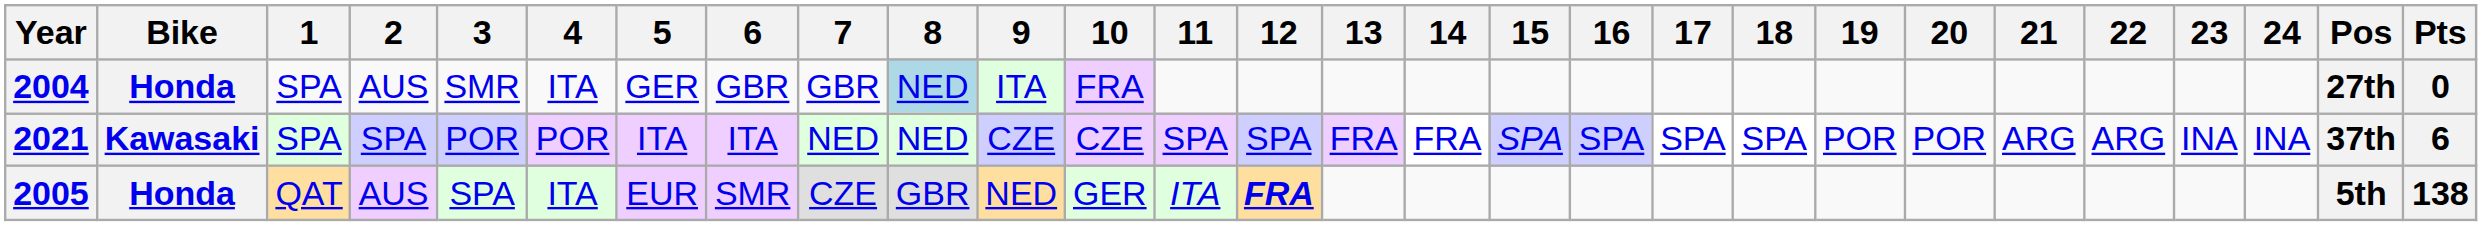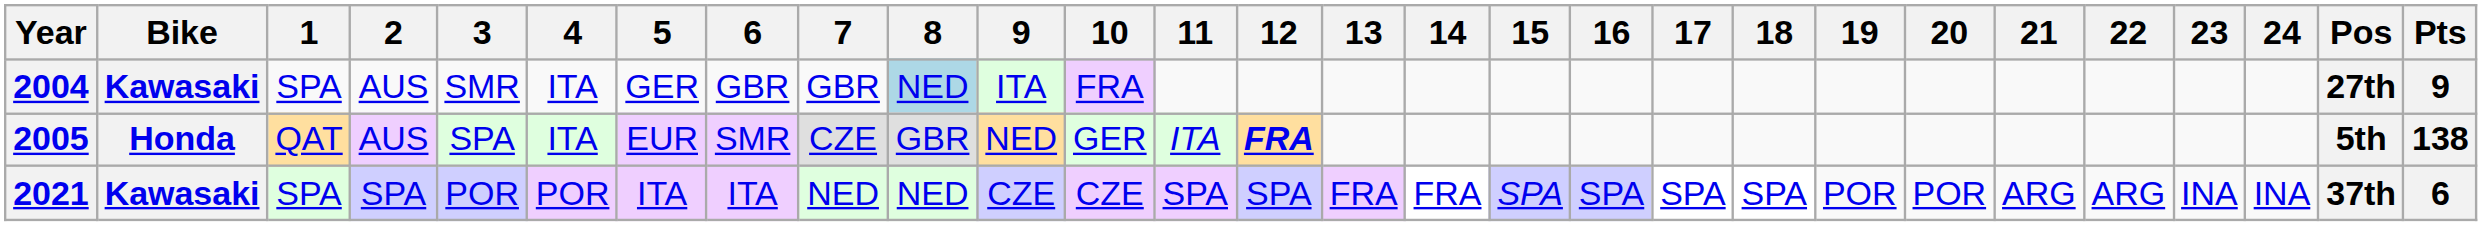 <table class="wikitable" style="text-align:center; font-size:90%">
 <tr>
 <th>Year</th>
 <th>Bike</th>
 <th>1</th>
 <th>2</th>
 <th>3</th>
 <th>4</th>
 <th>5</th>
 <th>6</th>
 <th>7</th>
 <th>8</th>
 <th>9</th>
 <th>10</th>
 <th>11</th>
 <th>12</th>
 <th>13</th>
 <th>14</th>
 <th>15</th>
 <th>16</th>
 <th>17</th>
 <th>18</th>
 <th>19</th>
 <th>20</th>
 <th>21</th>
 <th>22</th>
 <th>23</th>
 <th>24</th>
 <th>Pos</th>
 <th>Pts</th>
 </tr>
 <tr>
 <th><a href='#'>2004</a></th>
-<th><a href='#'>Honda</a></th>
+<th><a href='#'>Kawasaki</a></th>
 <td><a href='#'>SPA</a></td>
 <td><a href='#'>AUS</a></td>
 <td><a href='#'>SMR</a></td>
 <td><a href='#'>ITA</a></td>
 <td><a href='#'>GER</a></td>
 <td><a href='#'>GBR</a></td>
 <td><a href='#'>GBR</a></td>
 <td style="background: lightblue;"><a href='#'>NED</a></td>
 <td style="background:#DFFFDF;"><a href='#'>ITA</a><br></td>
 <td style="background:#EFCFFF;"><a href='#'>FRA</a><br></td>
 <td></td>
 <td></td>
 <td></td>
 <td></td>
 <td></td>
 <td></td>
 <td></td>
 <td></td>
 <td></td>
 <td></td>
 <td></td>
 <td></td>
 <td></td>
 <td></td>
 <th>27th</th>
-<th>0</th>
+<th>9</th>
+</tr>
+<tr>
+<th><a href='#'>2005</a></th>
+<th><a href='#'>Honda</a></th>
+<td style="background:#ffdf9f;"><a href='#'>QAT</a><br></td>
+<td style="background:#EFCFFF;"><a href='#'>AUS</a><br></td>
+<td style="background:#DFFFDF;"><a href='#'>SPA</a><br></td>
+<td style="background:#DFFFDF;"><a href='#'>ITA</a><br></td>
+<td style="background:#EFCFFF;"><a href='#'>EUR</a><br></td>
+<td style="background:#EFCFFF;"><a href='#'>SMR</a><br></td>
+<td style="background:#dfdfdf;"><a href='#'>CZE</a><br></td>
+<td style="background:#dfdfdf;"><a href='#'>GBR</a><br></td>
+<td style="background:#ffdf9f;"><a href='#'>NED</a><br></td>
+<td style="background:#DFFFDF;"><a href='#'>GER</a><br></td>
+<td style="background:#DFFFDF;"><em><a href='#'>ITA</a></em><br></td>
+<td style="background:#ffdf9f;"><strong><em><a href='#'>FRA</a></em></strong><br></td>
+<td></td>
+<td></td>
+<td></td>
+<td></td>
+<td></td>
+<td></td>
+<td></td>
+<td></td>
+<td></td>
+<td></td>
+<td></td>
+<td></td>
+<th>5th</th>
+<th>138</th>
 </tr>
 <tr>
 <th><a href='#'>2021</a></th>
 <th><a href='#'>Kawasaki</a></th>
 <td style="background:#dfffdf;"><a href='#'>SPA</a><br></td>
 <td style="background:#cfcfff;"><a href='#'>SPA</a><br></td>
 <td style="background:#cfcfff;"><a href='#'>POR</a><br></td>
 <td style="background:#efcfff;"><a href='#'>POR</a><br></td>
 <td style="background:#efcfff;"><a href='#'>ITA</a><br></td>
 <td style="background:#efcfff;"><a href='#'>ITA</a><br></td>
 <td style="background:#dfffdf;"><a href='#'>NED</a><br></td>
 <td style="background:#dfffdf;"><a href='#'>NED</a><br></td>
 <td style="background:#cfcfff;"><a href='#'>CZE</a><br></td>
 <td style="background:#efcfff;"><a href='#'>CZE</a><br></td>
 <td style="background:#efcfff;"><a href='#'>SPA</a><br></td>
 <td style="background:#cfcfff;"><a href='#'>SPA</a><br></td>
 <td style="background:#efcfff;"><a href='#'>FRA</a><br></td>
 <td style="background:#ffffff;"><a href='#'>FRA</a><br></td>
 <td style="background:#cfcfff;"><em><a href='#'>SPA</a></em><br></td>
 <td style="background:#cfcfff;"><a href='#'>SPA</a><br></td>
 <td style="background:#ffffff;"><a href='#'>SPA</a><br></td>
 <td style="background:#ffffff;"><a href='#'>SPA</a><br></td>
 <td><a href='#'>POR</a></td>
 <td><a href='#'>POR</a></td>
 <td><a href='#'>ARG</a></td>
 <td><a href='#'>ARG</a></td>
 <td><a href='#'>INA</a></td>
 <td><a href='#'>INA</a></td>
 <th>37th</th>
 <th>6</th>
 </tr>
-<tr>
-<th><a href='#'>2005</a></th>
-<th><a href='#'>Honda</a></th>
-<td style="background:#ffdf9f;"><a href='#'>QAT</a><br></td>
-<td style="background:#EFCFFF;"><a href='#'>AUS</a><br></td>
-<td style="background:#DFFFDF;"><a href='#'>SPA</a><br></td>
-<td style="background:#DFFFDF;"><a href='#'>ITA</a><br></td>
-<td style="background:#EFCFFF;"><a href='#'>EUR</a><br></td>
-<td style="background:#EFCFFF;"><a href='#'>SMR</a><br></td>
-<td style="background:#dfdfdf;"><a href='#'>CZE</a><br></td>
-<td style="background:#dfdfdf;"><a href='#'>GBR</a><br></td>
-<td style="background:#ffdf9f;"><a href='#'>NED</a><br></td>
-<td style="background:#DFFFDF;"><a href='#'>GER</a><br></td>
-<td style="background:#DFFFDF;"><em><a href='#'>ITA</a></em><br></td>
-<td style="background:#ffdf9f;"><strong><em><a href='#'>FRA</a></em></strong><br></td>
-<td></td>
-<td></td>
-<td></td>
-<td></td>
-<td></td>
-<td></td>
-<td></td>
-<td></td>
-<td></td>
-<td></td>
-<td></td>
-<td></td>
-<th>5th</th>
-<th>138</th>
-</tr>
 </table>
